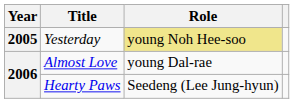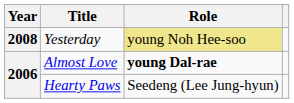 <table class="wikitable plainrowheaders">
 <tr>
 <th scope="col">Year</th>
 <th scope="col">Title</th>
 <th scope="col">Role</th>
 <th scope="col" class="unsortable"></th>
 </tr>
 <tr>
-<th scope="row">2005</th>
+<th scope="row">2008</th>
 <td><em>Yesterday</em></td>
 <td style="background: khaki;">young Noh Hee-soo</td>
 <td style="text-align:center"></td>
 </tr>
 <tr>
 <th scope="row" rowspan="2">2006</th>
 <td><em><a href='#'>Almost Love</a></em></td>
-<td>young Dal-rae</td>
+<td><strong>young Dal-rae</strong></td>
 <td style="text-align:center"></td>
 </tr>
 <tr>
 <td><em><a href='#'>Hearty Paws</a></em></td>
 <td>Seedeng (Lee Jung-hyun)</td>
 <td style="text-align:center"></td>
 </tr>
 </table>
